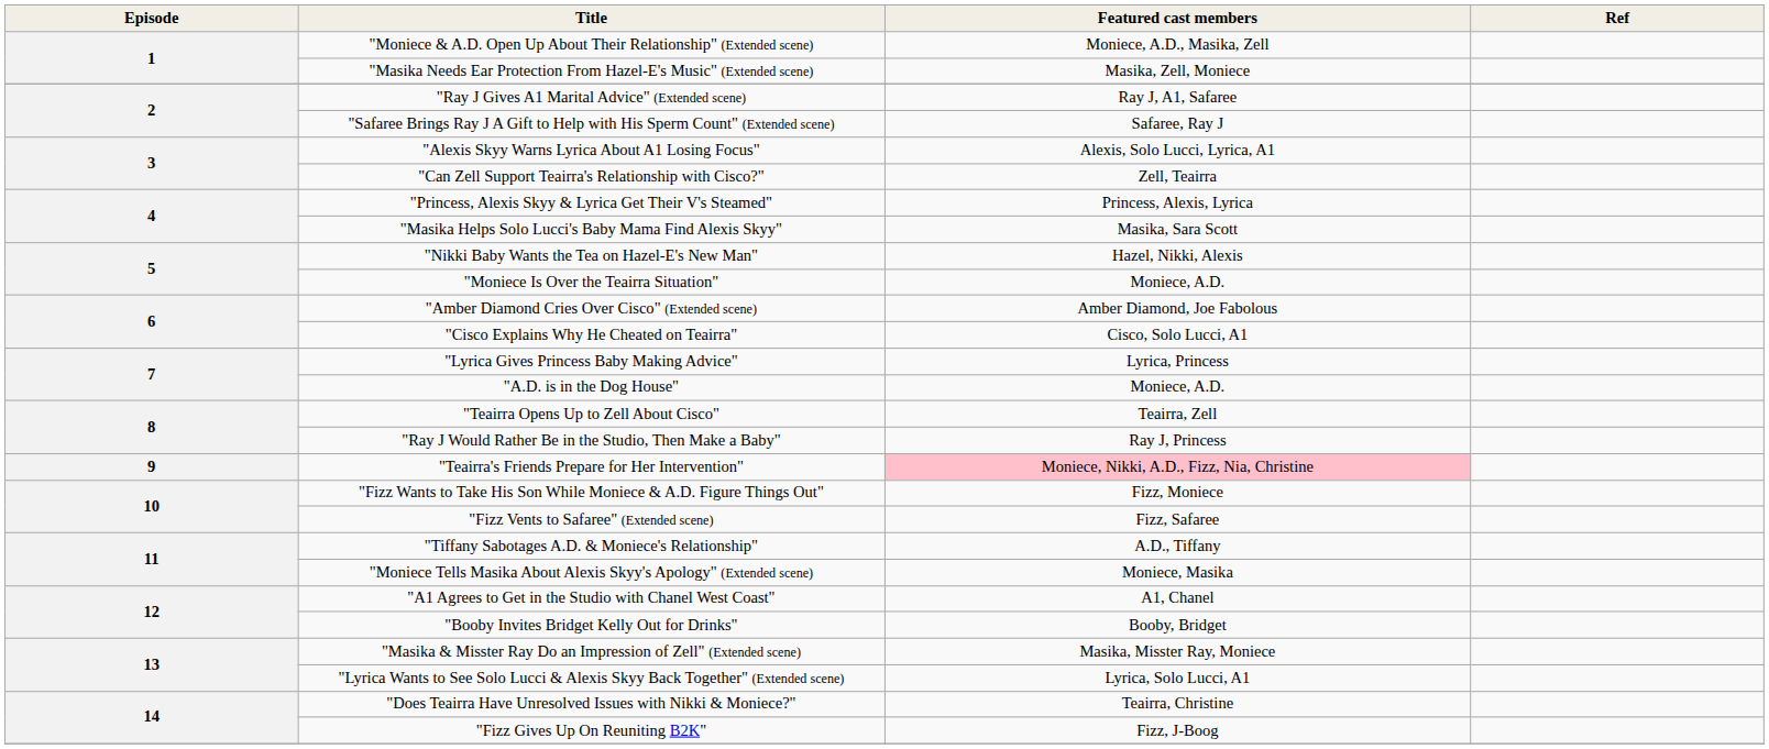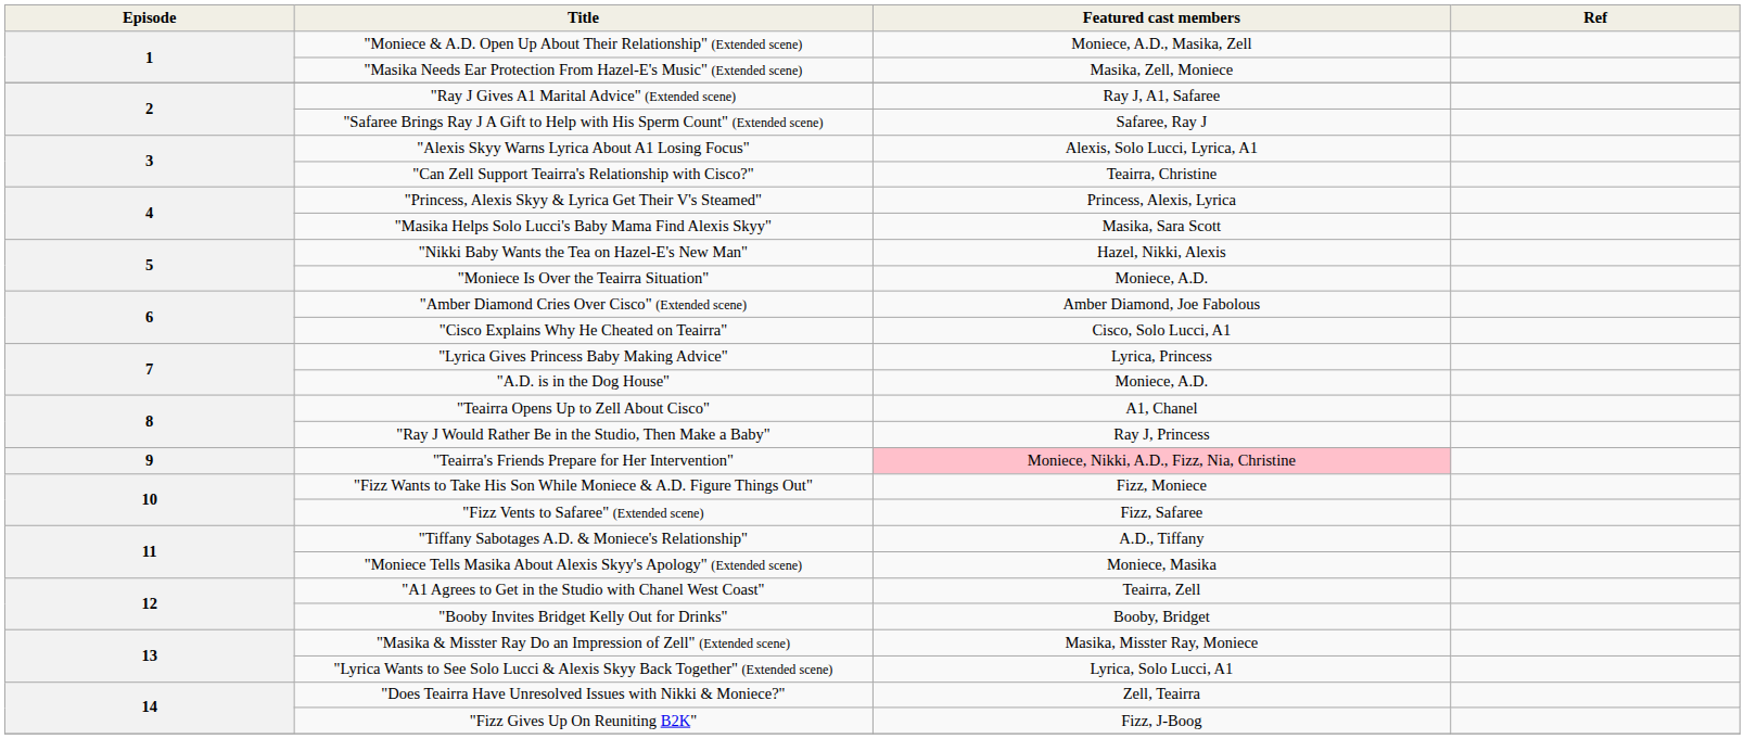 <table class="wikitable sortable" style="font-size:90%; text-align:center; margin:1em auto;">
 <tr>
 <th scope="col" style="background:#f1efe5; color: #000000;" width="5%">Episode</th>
 <th scope="col" style="background:#f1efe5; color: #000000;" width="10%">Title</th>
 <th scope="col" style="background:#f1efe5; color: #000000;" width="10%">Featured cast members</th>
 <th scope="col" style="background:#f1efe5; color: #000000;" width="5%">Ref</th>
 </tr>
 <tr>
 <th scope="row" rowspan="2">1</th>
 <td>"Moniece & A.D. Open Up About Their Relationship" <small>(Extended scene)</small></td>
 <td>Moniece, A.D., Masika, Zell</td>
 <td align="center"></td>
 </tr>
 <tr>
 <td>"Masika Needs Ear Protection From Hazel-E's Music" <small>(Extended scene)</small></td>
 <td>Masika, Zell, Moniece</td>
 <td align="center"></td>
 </tr>
 <tr>
 </tr>
 <tr>
 <th scope="row" rowspan="2">2</th>
 <td>"Ray J Gives A1 Marital Advice" <small>(Extended scene)</small></td>
 <td>Ray J, A1, Safaree</td>
 <td align="center"></td>
 </tr>
 <tr>
 <td>"Safaree Brings Ray J A Gift to Help with His Sperm Count" <small>(Extended scene)</small></td>
 <td>Safaree, Ray J</td>
 <td align="center"></td>
 </tr>
 <tr>
 <th scope="row" rowspan="2">3</th>
 <td>"Alexis Skyy Warns Lyrica About A1 Losing Focus"</td>
 <td>Alexis, Solo Lucci, Lyrica, A1</td>
 <td align="center"></td>
 </tr>
 <tr>
 <td>"Can Zell Support Teairra's Relationship with Cisco?"</td>
-<td>Zell, Teairra</td>
+<td>Teairra, Christine</td>
 <td align="center"></td>
 </tr>
 <tr>
 <th scope="row" rowspan="2">4</th>
 <td>"Princess, Alexis Skyy & Lyrica Get Their V's Steamed"</td>
 <td>Princess, Alexis, Lyrica</td>
 <td align="center"></td>
 </tr>
 <tr>
 <td>"Masika Helps Solo Lucci's Baby Mama Find Alexis Skyy"</td>
 <td>Masika, Sara Scott</td>
 <td align="center"></td>
 </tr>
 <tr>
 <th scope="row" rowspan="2">5</th>
 <td>"Nikki Baby Wants the Tea on Hazel-E's New Man"</td>
 <td>Hazel, Nikki, Alexis</td>
 <td align="center"></td>
 </tr>
 <tr>
 <td>"Moniece Is Over the Teairra Situation"</td>
 <td>Moniece, A.D.</td>
 <td align="center"></td>
 </tr>
 <tr>
 <th scope="row" rowspan="2">6</th>
 <td>"Amber Diamond Cries Over Cisco" <small>(Extended scene)</small></td>
 <td>Amber Diamond, Joe Fabolous</td>
 <td align="center"></td>
 </tr>
 <tr>
 <td>"Cisco Explains Why He Cheated on Teairra"</td>
 <td>Cisco, Solo Lucci, A1</td>
 <td align="center"></td>
 </tr>
 <tr>
 <th scope="row" rowspan="2">7</th>
 <td>"Lyrica Gives Princess Baby Making Advice"</td>
 <td>Lyrica, Princess</td>
 <td align="center"></td>
 </tr>
 <tr>
 <td>"A.D. is in the Dog House"</td>
 <td>Moniece, A.D.</td>
 <td align="center"></td>
 </tr>
 <tr>
 <th scope="row" rowspan="2">8</th>
 <td>"Teairra Opens Up to Zell About Cisco"</td>
-<td>Teairra, Zell</td>
+<td>A1, Chanel</td>
 <td align="center"></td>
 </tr>
 <tr>
 <td>"Ray J Would Rather Be in the Studio, Then Make a Baby"</td>
 <td>Ray J, Princess</td>
 <td align="center"></td>
 </tr>
 <tr>
 <th scope="row">9</th>
 <td>"Teairra's Friends Prepare for Her Intervention"</td>
 <td style="background: pink;">Moniece, Nikki, A.D., Fizz, Nia, Christine</td>
 <td align="center"></td>
 </tr>
 <tr>
 <th scope="row" rowspan="2">10</th>
 <td>"Fizz Wants to Take His Son While Moniece & A.D. Figure Things Out"</td>
 <td>Fizz, Moniece</td>
 <td align="center"></td>
 </tr>
 <tr>
 <td>"Fizz Vents to Safaree" <small>(Extended scene)</small></td>
 <td>Fizz, Safaree</td>
 <td align="center"></td>
 </tr>
 <tr>
 <th scope="row" rowspan="2">11</th>
 <td>"Tiffany Sabotages A.D. & Moniece's Relationship"</td>
 <td>A.D., Tiffany</td>
 <td align="center"></td>
 </tr>
 <tr>
 <td>"Moniece Tells Masika About Alexis Skyy's Apology" <small>(Extended scene)</small></td>
 <td>Moniece, Masika</td>
 <td align="center"></td>
 </tr>
 <tr>
 <th scope="row" rowspan="2">12</th>
 <td>"A1 Agrees to Get in the Studio with Chanel West Coast"</td>
-<td>A1, Chanel</td>
+<td>Teairra, Zell</td>
 <td align="center"></td>
 </tr>
 <tr>
 <td>"Booby Invites Bridget Kelly Out for Drinks"</td>
 <td>Booby, Bridget</td>
 <td align="center"></td>
 </tr>
 <tr>
 <th scope="row" rowspan="2">13</th>
 <td>"Masika & Misster Ray Do an Impression of Zell" <small>(Extended scene)</small></td>
 <td>Masika, Misster Ray, Moniece</td>
 <td align="center"></td>
 </tr>
 <tr>
 <td>"Lyrica Wants to See Solo Lucci & Alexis Skyy Back Together" <small>(Extended scene)</small></td>
 <td>Lyrica, Solo Lucci, A1</td>
 <td align="center"></td>
 </tr>
 <tr>
 <th scope="row" rowspan="2">14</th>
 <td>"Does Teairra Have Unresolved Issues with Nikki & Moniece?"</td>
-<td>Teairra, Christine</td>
+<td>Zell, Teairra</td>
 <td align="center"></td>
 </tr>
 <tr>
 <td>"Fizz Gives Up On Reuniting <a href='#'>B2K</a>"</td>
 <td>Fizz, J-Boog</td>
 <td align="center"></td>
 </tr>
 <tr>
 </tr>
 </table>
